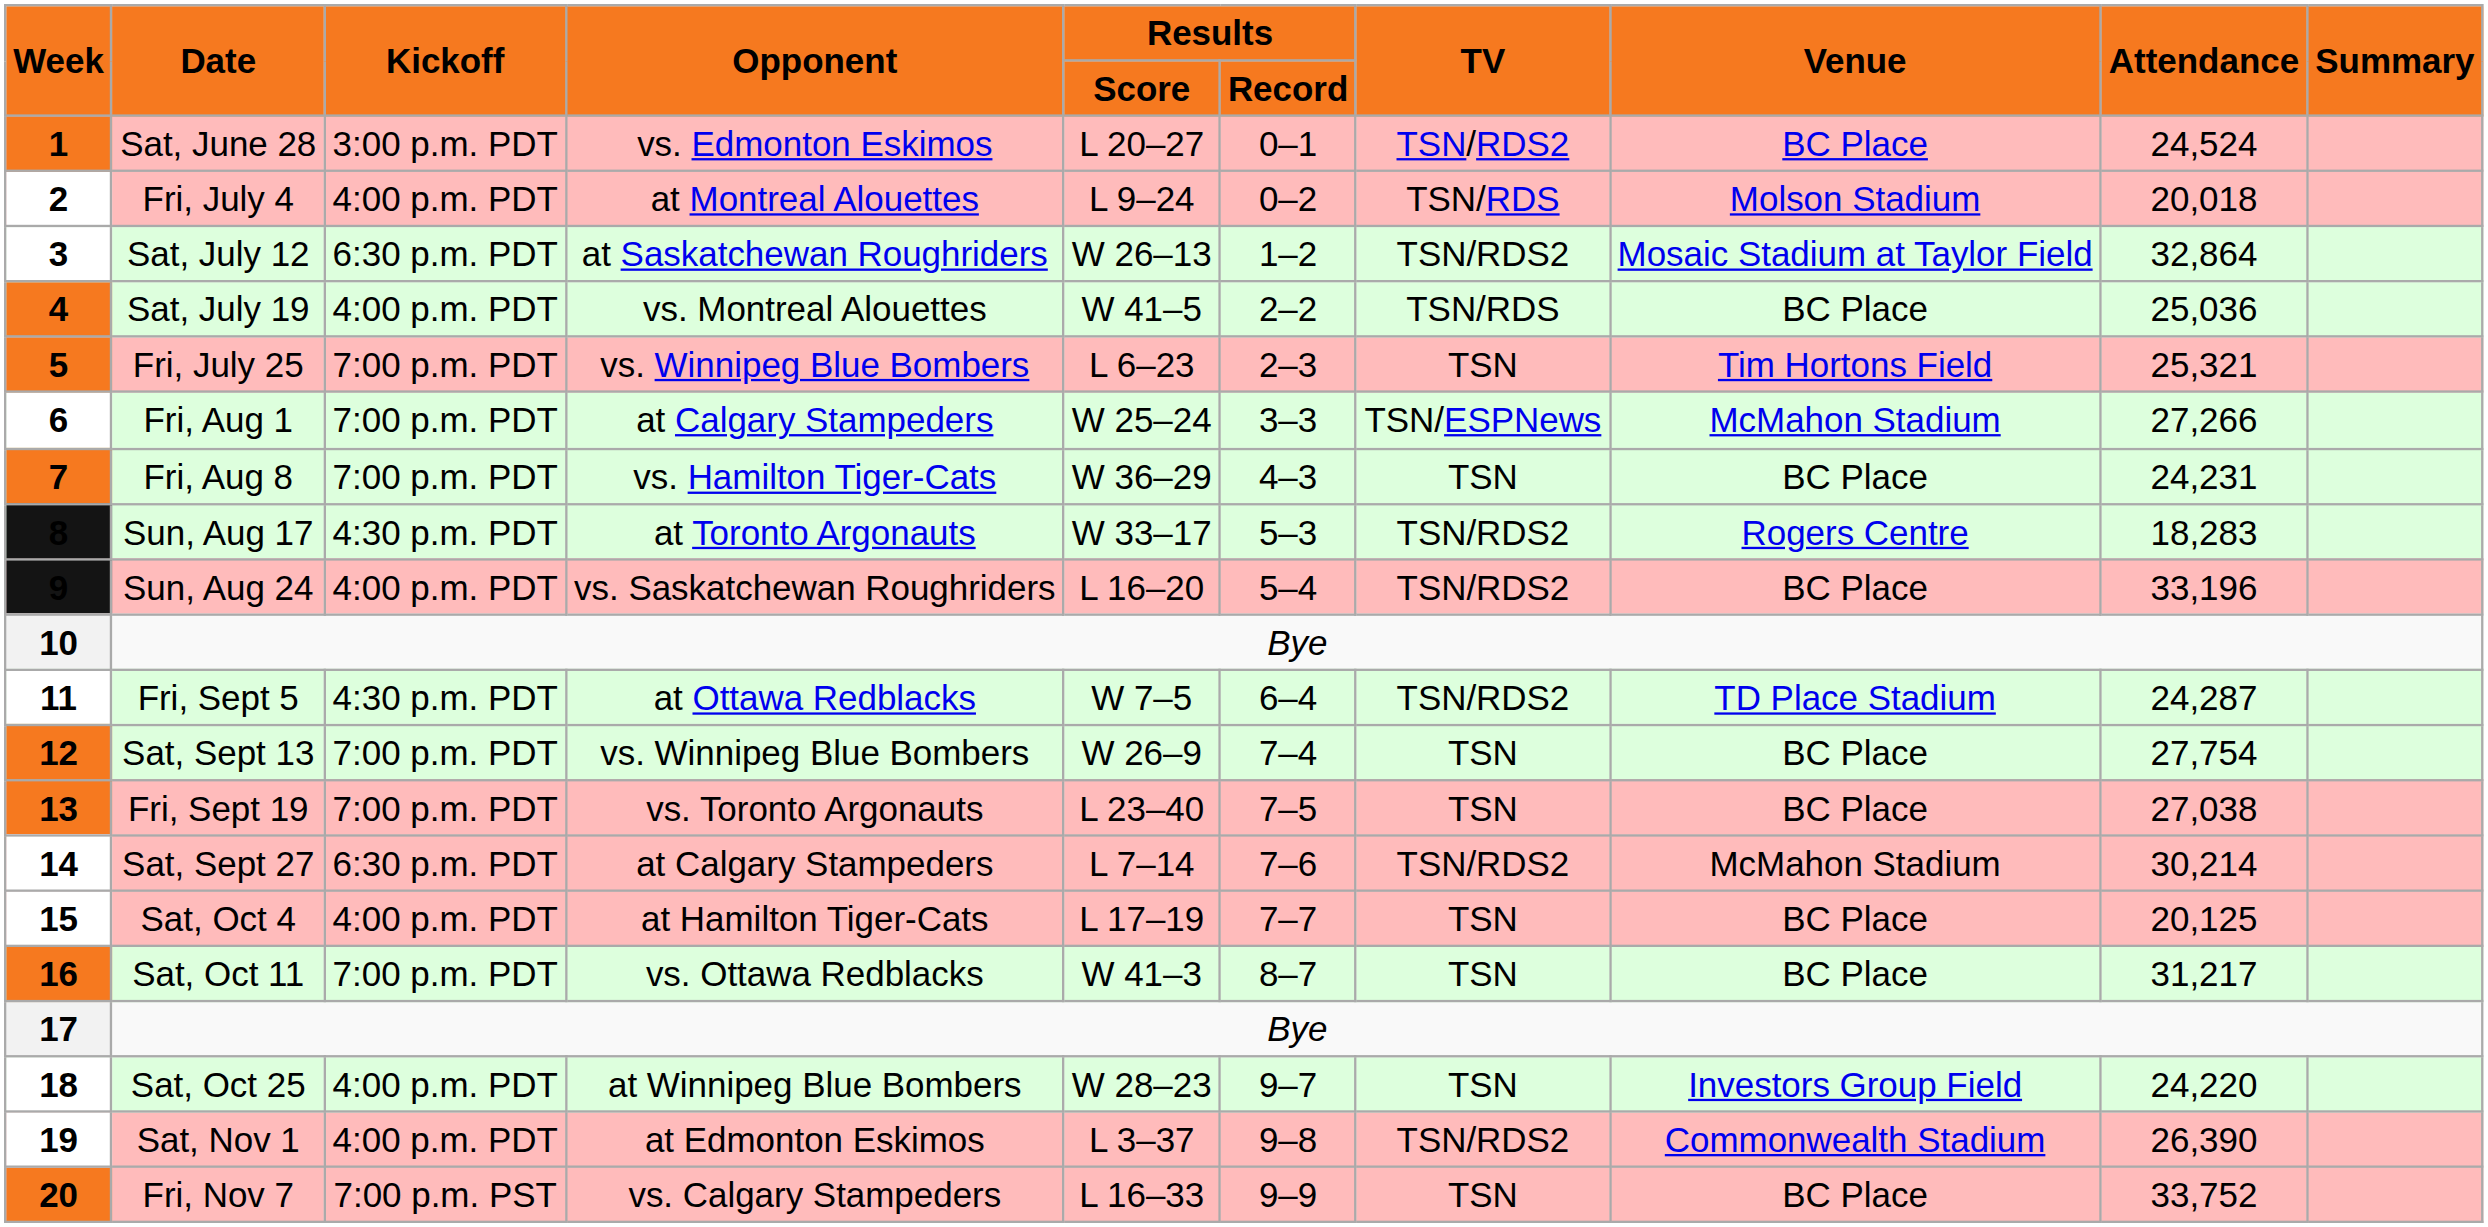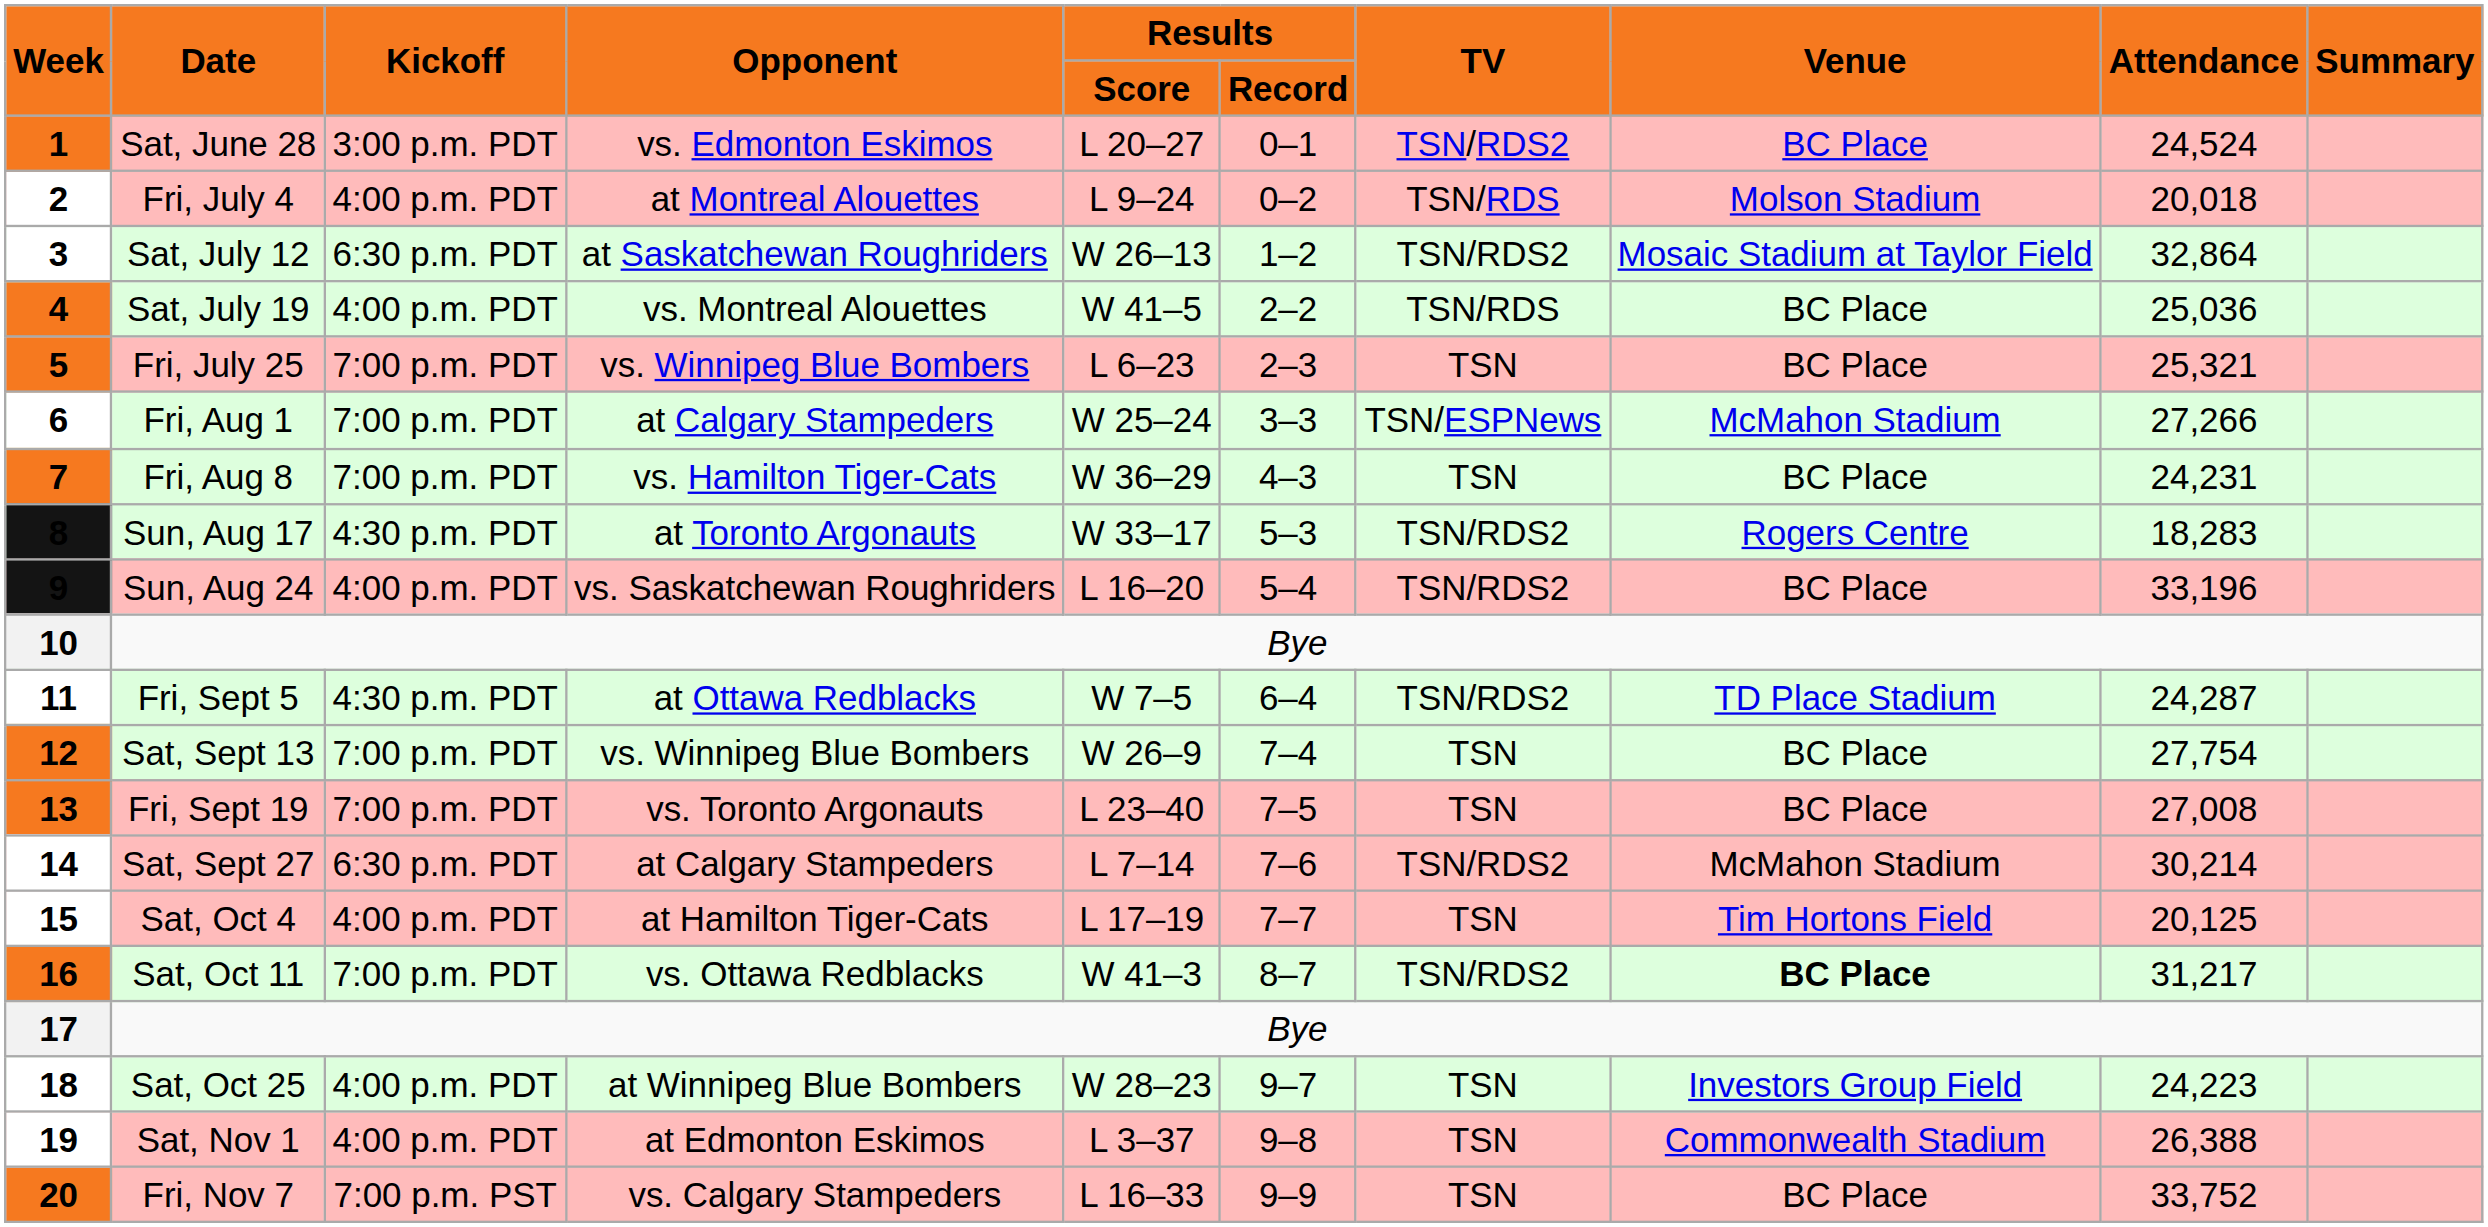 <table class="wikitable" style="font-size: 95%;">
 <tr>
 <th style="background:#F6791F;color:black;" rowspan=2>Week</th>
 <th style="background:#F6791F;color:black;" rowspan=2>Date</th>
 <th style="background:#F6791F;color:black;" rowspan=2>Kickoff</th>
 <th style="background:#F6791F;color:black;" rowspan=2>Opponent</th>
 <th style="background:#F6791F;color:black;" colspan=2>Results</th>
 <th style="background:#F6791F;color:black;" rowspan=2>TV</th>
 <th style="background:#F6791F;color:black;" rowspan=2>Venue</th>
 <th style="background:#F6791F;color:black;" rowspan=2>Attendance</th>
 <th style="background:#F6791F;color:black;" rowspan=2>Summary</th>
 </tr>
 <tr>
 <th style="background:#F6791F;color:black;">Score</th>
 <th style="background:#F6791F;color:black;">Record</th>
 </tr>
 <tr align="center" bgcolor="#ffbbbb">
 <td style="text-align:center; background:#F6791F;"><span><strong>1</strong></span></td>
 <td align="center">Sat, June 28</td>
 <td align="center">3:00 p.m. PDT</td>
 <td align="center">vs. <a href='#'>Edmonton Eskimos</a></td>
 <td align="center">L 20–27</td>
 <td align="center">0–1</td>
 <td align="center"><a href='#'>TSN</a>/<a href='#'>RDS2</a></td>
 <td align="center"><a href='#'>BC Place</a></td>
 <td align="center">24,524</td>
 <td align="center"></td>
 </tr>
 <tr align="center" bgcolor="#ffbbbb">
 <td style="text-align:center; background:white;"><span><strong>2</strong></span></td>
 <td align="center">Fri, July 4</td>
 <td align="center">4:00 p.m. PDT</td>
 <td align="center">at <a href='#'>Montreal Alouettes</a></td>
 <td align="center">L 9–24</td>
 <td align="center">0–2</td>
 <td align="center">TSN/<a href='#'>RDS</a></td>
 <td align="center"><a href='#'>Molson Stadium</a></td>
 <td align="center">20,018</td>
 <td align="center"></td>
 </tr>
 <tr align="center" bgcolor="#ddffdd">
 <td style="text-align:center; background:white;"><span><strong>3</strong></span></td>
 <td align="center">Sat, July 12</td>
 <td align="center">6:30 p.m. PDT</td>
 <td align="center">at <a href='#'>Saskatchewan Roughriders</a></td>
 <td align="center">W 26–13</td>
 <td align="center">1–2</td>
 <td align="center">TSN/RDS2</td>
 <td align="center"><a href='#'>Mosaic Stadium at Taylor Field</a></td>
 <td align="center">32,864</td>
 <td align="center"></td>
 </tr>
 <tr align="center" bgcolor="#ddffdd">
 <th style="text-align:center; background:#F6791F;"><span><strong>4</strong></span></th>
 <td align="center">Sat, July 19</td>
 <td align="center">4:00 p.m. PDT</td>
 <td align="center">vs. Montreal Alouettes</td>
 <td align="center">W 41–5</td>
 <td align="center">2–2</td>
 <td align="center">TSN/RDS</td>
 <td align="center">BC Place</td>
 <td align="center">25,036</td>
 <td align="center"></td>
 </tr>
 <tr align="center" bgcolor="#ffbbbb">
 <th style="text-align:center; background:#F6791F;"><span><strong>5</strong></span></th>
 <td align="center">Fri, July 25</td>
 <td align="center">7:00 p.m. PDT</td>
 <td align="center">vs. <a href='#'>Winnipeg Blue Bombers</a></td>
 <td align="center">L 6–23</td>
 <td align="center">2–3</td>
 <td align="center">TSN</td>
-<td align="center"><a href='#'>Tim Hortons Field</a></td>
+<td align="center">BC Place</td>
 <td align="center">25,321</td>
 <td align="center"></td>
 </tr>
 <tr align="center" bgcolor="#ddffdd">
 <td style="text-align:center; background:white;"><span><strong>6</strong></span></td>
 <td align="center">Fri, Aug 1</td>
 <td align="center">7:00 p.m. PDT</td>
 <td align="center">at <a href='#'>Calgary Stampeders</a></td>
 <td align="center">W 25–24</td>
 <td align="center">3–3</td>
 <td align="center">TSN/<a href='#'>ESPNews</a></td>
 <td align="center"><a href='#'>McMahon Stadium</a></td>
 <td align="center">27,266</td>
 <td align="center"></td>
 </tr>
 <tr align="center" bgcolor="#ddffdd">
 <td style="text-align:center; background:#F6791F;"><span><strong>7</strong></span></td>
 <td align="center">Fri, Aug 8</td>
 <td align="center">7:00 p.m. PDT</td>
 <td align="center">vs. <a href='#'>Hamilton Tiger-Cats</a></td>
 <td align="center">W 36–29</td>
 <td align="center">4–3</td>
 <td align="center">TSN</td>
 <td align="center">BC Place</td>
 <td align="center">24,231</td>
 <td align="center"></td>
 </tr>
 <tr align="center" bgcolor="#ddffdd">
 <td style="text-align:center; background:#141414;"><span><strong>8</strong></span></td>
 <td align="center">Sun, Aug 17</td>
 <td align="center">4:30 p.m. PDT</td>
 <td align="center">at <a href='#'>Toronto Argonauts</a></td>
 <td align="center">W 33–17</td>
 <td align="center">5–3</td>
 <td align="center">TSN/RDS2</td>
 <td align="center"><a href='#'>Rogers Centre</a></td>
 <td align="center">18,283</td>
 <td align="center"></td>
 </tr>
 <tr align="center" bgcolor="#ffbbbb">
 <td style="text-align:center; background:#141414;"><span><strong>9</strong></span></td>
 <td align="center">Sun, Aug 24</td>
 <td align="center">4:00 p.m. PDT</td>
 <td align="center">vs. Saskatchewan Roughriders</td>
 <td align="center">L 16–20</td>
 <td align="center">5–4</td>
 <td align="center">TSN/RDS2</td>
 <td align="center">BC Place</td>
 <td align="center">33,196</td>
 <td align="center"></td>
 </tr>
 <tr style= bgcolor="ffffff">
 <th align="center"><strong>10</strong></th>
 <td colspan=9 align="center" valign="middle"><em>Bye</em></td>
 </tr>
 <tr align="center" bgcolor="#ddffdd">
 <td style="text-align:center; background:white;"><span><strong>11</strong></span></td>
 <td align="center">Fri, Sept 5</td>
 <td align="center">4:30 p.m. PDT</td>
 <td align="center">at <a href='#'>Ottawa Redblacks</a></td>
 <td align="center">W 7–5</td>
 <td align="center">6–4</td>
 <td align="center">TSN/RDS2</td>
 <td align="center"><a href='#'>TD Place Stadium</a></td>
 <td align="center">24,287</td>
 <td align="center"></td>
 </tr>
 <tr align="center" bgcolor="#ddffdd">
 <td style="text-align:center; background:#F6791F;"><span><strong>12</strong></span></td>
 <td align="center">Sat, Sept 13</td>
 <td align="center">7:00 p.m. PDT</td>
 <td align="center">vs. Winnipeg Blue Bombers</td>
 <td align="center">W 26–9</td>
 <td align="center">7–4</td>
 <td align="center">TSN</td>
 <td align="center">BC Place</td>
 <td align="center">27,754</td>
 <td align="center"></td>
 </tr>
 <tr align="center" bgcolor="#ffbbbb">
 <td style="text-align:center; background:#F6791F;"><span><strong>13</strong></span></td>
 <td align="center">Fri, Sept 19</td>
 <td align="center">7:00 p.m. PDT</td>
 <td align="center">vs. Toronto Argonauts</td>
 <td align="center">L 23–40</td>
 <td align="center">7–5</td>
 <td align="center">TSN</td>
 <td align="center">BC Place</td>
-<td align="center">27,038</td>
+<td align="center">27,008</td>
 <td align="center"></td>
 </tr>
 <tr align="center" bgcolor="#ffbbbb">
 <td style="text-align:center; background:white;"><span><strong>14</strong></span></td>
 <td align="center">Sat, Sept 27</td>
 <td align="center">6:30 p.m. PDT</td>
 <td align="center">at Calgary Stampeders</td>
 <td align="center">L 7–14</td>
 <td align="center">7–6</td>
 <td align="center">TSN/RDS2</td>
 <td align="center">McMahon Stadium</td>
 <td align="center">30,214</td>
 <td align="center"></td>
 </tr>
 <tr align="center" bgcolor="#ffbbbb">
 <td style="text-align:center; background:white;"><span><strong>15</strong></span></td>
 <td align="center">Sat, Oct 4</td>
 <td align="center">4:00 p.m. PDT</td>
 <td align="center">at Hamilton Tiger-Cats</td>
 <td align="center">L 17–19</td>
 <td align="center">7–7</td>
 <td align="center">TSN</td>
-<td align="center">BC Place</td>
+<td align="center"><a href='#'>Tim Hortons Field</a></td>
 <td align="center">20,125</td>
 <td align="center"></td>
 </tr>
 <tr align="center" bgcolor="#ddffdd">
 <td style="text-align:center; background:#F6791F;"><span><strong>16</strong></span></td>
 <td align="center">Sat, Oct 11</td>
 <td align="center">7:00 p.m. PDT</td>
 <td align="center">vs. Ottawa Redblacks</td>
 <td align="center">W 41–3</td>
 <td align="center">8–7</td>
-<td align="center">TSN</td>
-<td align="center">BC Place</td>
+<td align="center">TSN/RDS2</td>
+<td align="center"><strong>BC Place</strong></td>
 <td align="center">31,217</td>
 <td align="center"></td>
 </tr>
 <tr style= bgcolor="ffffff">
 <th align="center"><strong>17</strong></th>
 <td colspan=9 align="center" valign="middle"><em>Bye</em></td>
 </tr>
 <tr align="center" bgcolor="#ddffdd">
 <td style="text-align:center; background:white;"><span><strong>18</strong></span></td>
 <td align="center">Sat, Oct 25</td>
 <td align="center">4:00 p.m. PDT</td>
 <td align="center">at Winnipeg Blue Bombers</td>
 <td align="center">W 28–23</td>
 <td align="center">9–7</td>
 <td align="center">TSN</td>
 <td align="center"><a href='#'>Investors Group Field</a></td>
-<td align="center">24,220</td>
+<td align="center">24,223</td>
 <td align="center"></td>
 </tr>
 <tr align="center" bgcolor="#ffbbbb">
 <td style="text-align:center; background:white;"><span><strong>19</strong></span></td>
 <td align="center">Sat, Nov 1</td>
 <td align="center">4:00 p.m. PDT</td>
 <td align="center">at Edmonton Eskimos</td>
 <td align="center">L 3–37</td>
 <td align="center">9–8</td>
-<td align="center">TSN/RDS2</td>
+<td align="center">TSN</td>
 <td align="center"><a href='#'>Commonwealth Stadium</a></td>
-<td align="center">26,390</td>
+<td align="center">26,388</td>
 <td align="center"></td>
 </tr>
 <tr align="center" bgcolor="#ffbbbb">
 <td style="text-align:center; background:#F6791F;"><span><strong>20</strong></span></td>
 <td align="center">Fri, Nov 7</td>
 <td align="center">7:00 p.m. PST</td>
 <td align="center">vs. Calgary Stampeders</td>
 <td align="center">L 16–33</td>
 <td align="center">9–9</td>
 <td align="center">TSN</td>
 <td align="center">BC Place</td>
 <td align="center">33,752</td>
 <td align="center"></td>
 </tr>
 </table>
